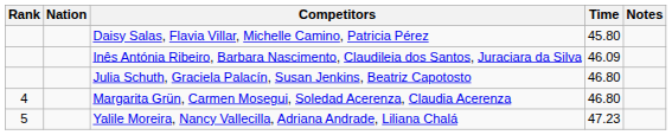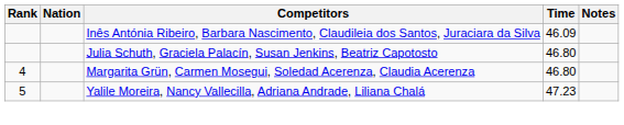 <table class="wikitable sortable" style="text-align:center">
 <tr>
 <th>Rank</th>
 <th>Nation</th>
 <th>Competitors</th>
 <th>Time</th>
 <th>Notes</th>
-</tr>
-<tr>
-<td></td>
-<td align=left></td>
-<td align=left><a href='#'>Daisy Salas</a>, <a href='#'>Flavia Villar</a>, <a href='#'>Michelle Camino</a>, <a href='#'>Patricia Pérez</a></td>
-<td>45.80</td>
-<td></td>
 </tr>
 <tr>
 <td></td>
 <td align=left></td>
 <td align=left><a href='#'>Inês Antónia Ribeiro</a>, <a href='#'>Barbara Nascimento</a>, <a href='#'>Claudileia dos Santos</a>, <a href='#'>Juraciara da Silva</a></td>
 <td>46.09</td>
 <td></td>
 </tr>
 <tr>
 <td></td>
 <td align=left></td>
 <td align=left><a href='#'>Julia Schuth</a>, <a href='#'>Graciela Palacín</a>, <a href='#'>Susan Jenkins</a>, <a href='#'>Beatriz Capotosto</a></td>
 <td>46.80</td>
 <td></td>
 </tr>
 <tr>
 <td>4</td>
 <td align=left></td>
 <td align=left><a href='#'>Margarita Grün</a>, <a href='#'>Carmen Mosegui</a>, <a href='#'>Soledad Acerenza</a>, <a href='#'>Claudia Acerenza</a></td>
 <td>46.80</td>
 <td></td>
 </tr>
 <tr>
 <td>5</td>
 <td align=left></td>
 <td align=left><a href='#'>Yalile Moreira</a>, <a href='#'>Nancy Vallecilla</a>, <a href='#'>Adriana Andrade</a>, <a href='#'>Liliana Chalá</a></td>
 <td>47.23</td>
 <td></td>
 </tr>
 </table>
